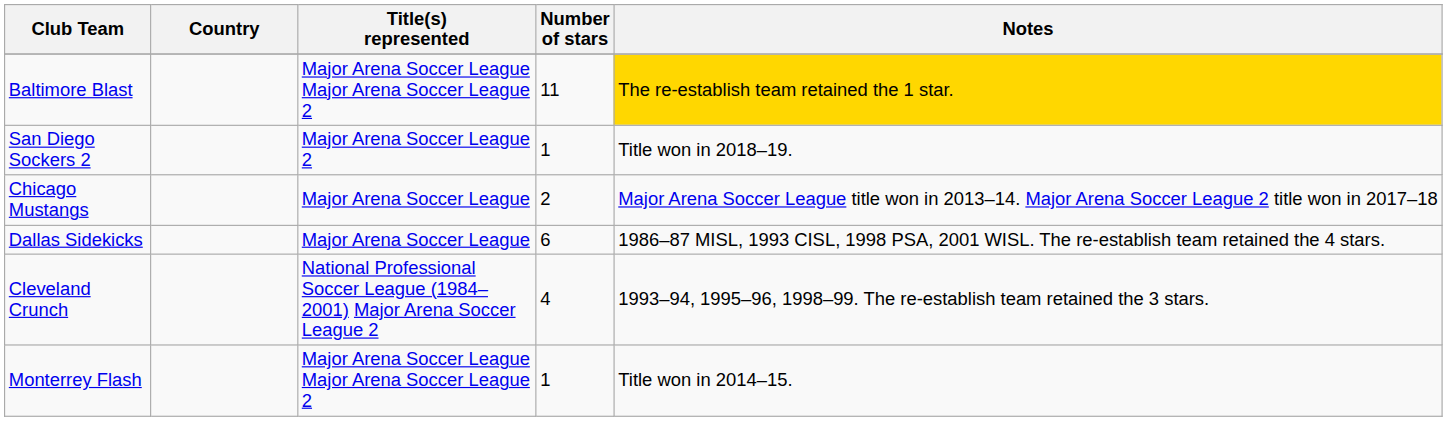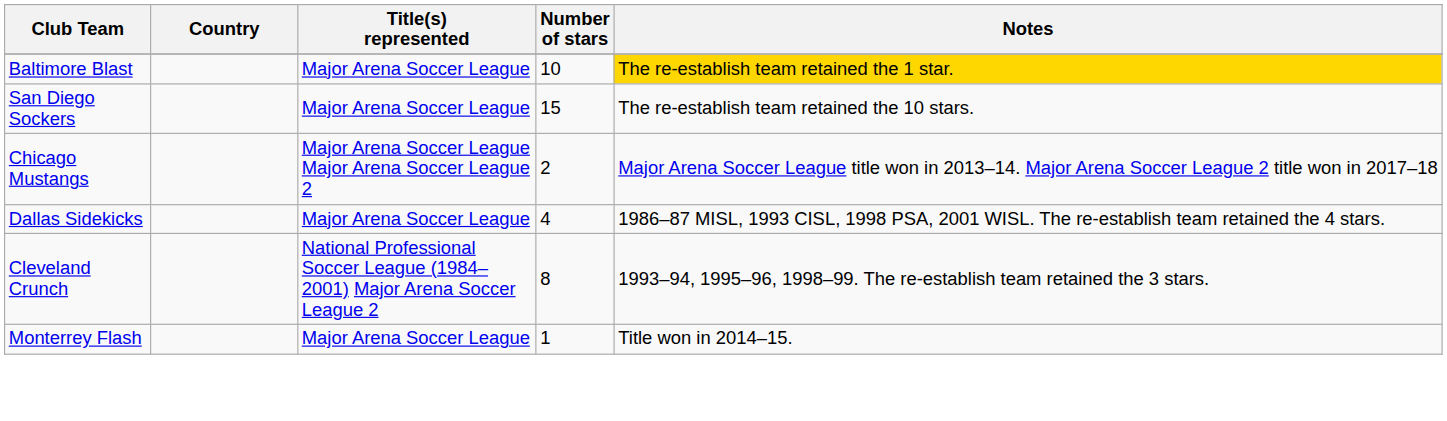 <table class="wikitable sortable">
 <tr>
 <th width=120>Club Team</th>
 <th width=120>Country</th>
 <th width=200>Title(s)<br>represented</th>
 <th>Number<br>of stars</th>
 <th class="unsortable">Notes</th>
 </tr>
 <tr>
 </tr>
 <tr>
 <td><a href='#'>Baltimore Blast</a></td>
 <td></td>
-<td><a href='#'>Major Arena Soccer League</a> <a href='#'>Major Arena Soccer League 2</a></td>
-<td>11</td>
+<td><a href='#'>Major Arena Soccer League</a></td>
+<td>10</td>
 <td style="background: gold;">The re-establish team retained the 1 star.</td>
 </tr>
 <tr>
-<td><a href='#'>San Diego Sockers 2</a></td>
+<td><a href='#'>San Diego Sockers</a></td>
 <td></td>
-<td><a href='#'>Major Arena Soccer League 2</a></td>
-<td>1</td>
-<td>Title won in 2018–19.</td>
+<td><a href='#'>Major Arena Soccer League</a></td>
+<td>15</td>
+<td>The re-establish team retained the 10 stars.</td>
 </tr>
 <tr>
 <td><a href='#'>Chicago Mustangs</a></td>
 <td></td>
-<td><a href='#'>Major Arena Soccer League</a></td>
+<td><a href='#'>Major Arena Soccer League</a> <a href='#'>Major Arena Soccer League 2</a></td>
 <td>2</td>
 <td><a href='#'>Major Arena Soccer League</a> title won in 2013–14. <a href='#'>Major Arena Soccer League 2</a> title won in 2017–18</td>
 </tr>
 <tr>
 <td><a href='#'>Dallas Sidekicks</a></td>
 <td></td>
 <td><a href='#'>Major Arena Soccer League</a></td>
-<td>6</td>
+<td>4</td>
 <td>1986–87 MISL, 1993 CISL, 1998 PSA, 2001 WISL. The re-establish team retained the 4 stars.</td>
 </tr>
 <tr>
 <td><a href='#'>Cleveland Crunch</a></td>
 <td></td>
 <td><a href='#'>National Professional Soccer League (1984–2001)</a> <a href='#'>Major Arena Soccer League 2</a></td>
-<td>4</td>
+<td>8</td>
 <td>1993–94, 1995–96, 1998–99. The re-establish team retained the 3 stars.</td>
 </tr>
 <tr>
 <td><a href='#'>Monterrey Flash</a></td>
 <td></td>
-<td><a href='#'>Major Arena Soccer League</a> <a href='#'>Major Arena Soccer League 2</a></td>
+<td><a href='#'>Major Arena Soccer League</a></td>
 <td>1</td>
 <td>Title won in 2014–15.</td>
 </tr>
 </table>
